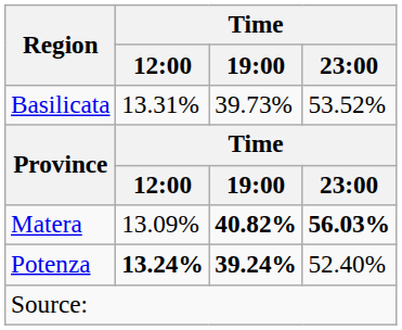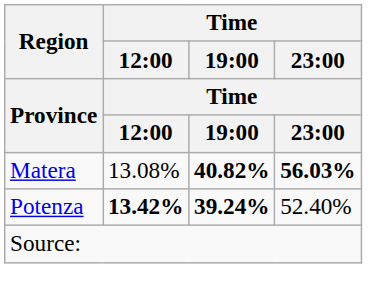 <table class="wikitable" style=text-align:left>
 <tr>
 <th rowspan=2>Region</th>
 <th colspan=3>Time</th>
 </tr>
 <tr>
 <th>12:00</th>
 <th>19:00</th>
 <th>23:00</th>
-</tr>
-<tr>
-<td><a href='#'>Basilicata</a></td>
-<td>13.31%</td>
-<td>39.73%</td>
-<td>53.52%</td>
 </tr>
 <tr>
 <th rowspan="2">Province</th>
 <th colspan="3">Time</th>
 </tr>
 <tr>
 <th>12:00</th>
 <th>19:00</th>
 <th>23:00</th>
 </tr>
 <tr>
 <td><a href='#'>Matera</a></td>
-<td>13.09%</td>
+<td>13.08%</td>
 <td><strong>40.82%</strong></td>
 <td><strong>56.03%</strong></td>
 </tr>
 <tr>
 <td><a href='#'>Potenza</a></td>
-<td><strong>13.24%</strong></td>
+<td><strong>13.42%</strong></td>
 <td><strong>39.24%</strong></td>
 <td>52.40%</td>
 </tr>
 <tr>
 <td colspan=4>Source: </td>
 </tr>
 </table>
